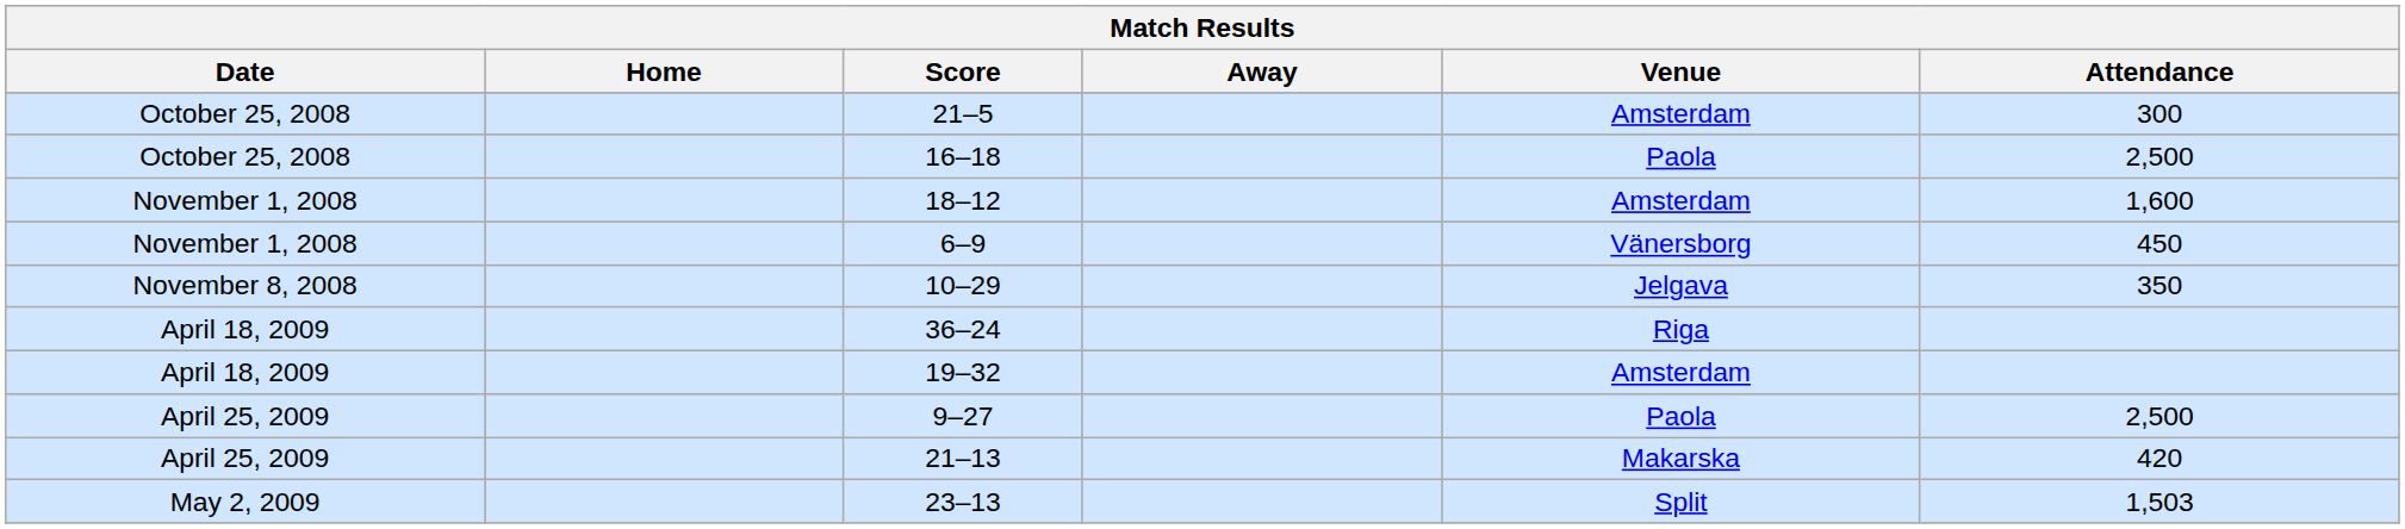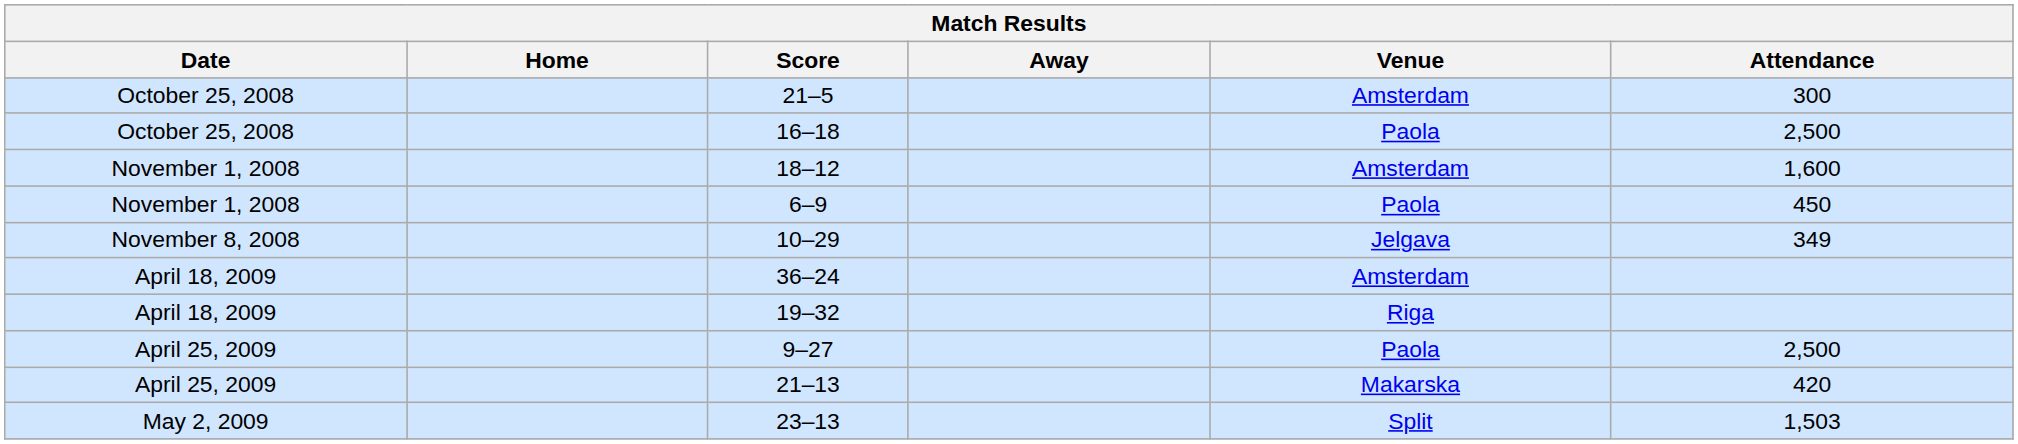 <table class="wikitable" style="font-size:90%; width: 100%; text-align: center;">
 <tr>
 <th colspan=7>Match Results</th>
 </tr>
 <tr>
 <th width=20%>Date</th>
 <th width=15%>Home</th>
 <th width=10%>Score</th>
 <th width=15%>Away</th>
 <th width=20%>Venue</th>
 <th width=20%>Attendance</th>
 </tr>
 <tr style="background: #D0E6FF;">
 <td>October 25, 2008</td>
 <td align=right></td>
 <td>21–5</td>
 <td align=left></td>
 <td><a href='#'>Amsterdam</a></td>
 <td>300</td>
 </tr>
 <tr style="background: #D0E6FF;">
 <td>October 25, 2008</td>
 <td align=right></td>
 <td>16–18</td>
 <td align=left></td>
 <td><a href='#'>Paola</a></td>
 <td>2,500</td>
 </tr>
 <tr style="background: #D0E6FF;">
 <td>November 1, 2008</td>
 <td align=right></td>
 <td>18–12</td>
 <td align=left></td>
 <td><a href='#'>Amsterdam</a></td>
 <td>1,600</td>
 </tr>
 <tr style="background: #D0E6FF;">
 <td>November 1, 2008</td>
 <td align=right></td>
 <td>6–9</td>
 <td align=left></td>
-<td><a href='#'>Vänersborg</a></td>
+<td><a href='#'>Paola</a></td>
 <td>450</td>
 </tr>
 <tr style="background: #D0E6FF;">
 <td>November 8, 2008</td>
 <td align=right></td>
 <td>10–29</td>
 <td align=left></td>
 <td><a href='#'>Jelgava</a></td>
-<td>350</td>
+<td>349</td>
 </tr>
 <tr style="background: #D0E6FF;">
 <td>April 18, 2009</td>
 <td align=right></td>
 <td>36–24</td>
 <td align=left></td>
-<td><a href='#'>Riga</a></td>
+<td><a href='#'>Amsterdam</a></td>
 <td></td>
 </tr>
 <tr style="background: #D0E6FF;">
 <td>April 18, 2009</td>
 <td align=right></td>
 <td>19–32</td>
 <td align=left></td>
-<td><a href='#'>Amsterdam</a></td>
+<td><a href='#'>Riga</a></td>
 <td></td>
 </tr>
 <tr style="background: #D0E6FF;">
 <td>April 25, 2009</td>
 <td align=right></td>
 <td>9–27</td>
 <td align=left></td>
 <td><a href='#'>Paola</a></td>
 <td>2,500</td>
 </tr>
 <tr style="background: #D0E6FF;">
 <td>April 25, 2009</td>
 <td align=right></td>
 <td>21–13</td>
 <td align=left></td>
 <td><a href='#'>Makarska</a></td>
 <td>420</td>
 </tr>
 <tr style="background: #D0E6FF;">
 <td>May 2, 2009</td>
 <td align=right></td>
 <td>23–13</td>
 <td align=left></td>
 <td><a href='#'>Split</a></td>
 <td>1,503</td>
 </tr>
 </table>
